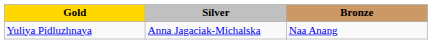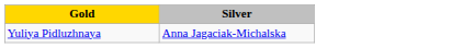 <table class="wikitable" style="text-align:left">
 <tr align="center">
 <td width=200 bgcolor=gold><strong>Gold</strong></td>
 <td width=200 bgcolor=silver><strong>Silver</strong></td>
-<td width=200 bgcolor=CC9966><strong>Bronze</strong></td>
 </tr>
 <tr>
 <td><a href='#'>Yuliya Pidluzhnaya</a><br><em></em></td>
 <td><a href='#'>Anna Jagaciak-Michalska</a><br><em></em></td>
-<td><a href='#'>Naa Anang</a><br><em></em></td>
 </tr>
 </table>
